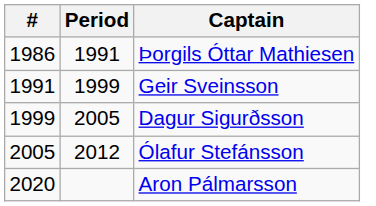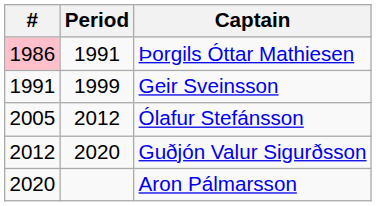 <table class="wikitable">
 <tr>
 <th>#</th>
 <th>Period</th>
 <th>Captain</th>
 </tr>
 <tr>
-<td style="text-align: right;">1986</td>
+<td style="background: pink; text-align: right;">1986</td>
 <td style="text-align: center;">1991</td>
 <td><a href='#'>Þorgils Óttar Mathiesen</a></td>
 </tr>
 <tr>
 <td style="text-align: right;">1991</td>
 <td style="text-align: center;">1999</td>
 <td><a href='#'>Geir Sveinsson</a></td>
 </tr>
 <tr>
-<td style="text-align: right;">1999</td>
-<td style="text-align: center;">2005</td>
-<td><a href='#'>Dagur Sigurðsson</a></td>
-</tr>
-<tr>
 <td style="text-align: right;">2005</td>
 <td style="text-align: center;">2012</td>
 <td><a href='#'>Ólafur Stefánsson</a></td>
+</tr>
+<tr>
+<td style="text-align: right;">2012</td>
+<td style="text-align: center;">2020</td>
+<td><a href='#'>Guðjón Valur Sigurðsson</a></td>
 </tr>
 <tr>
 <td style="text-align: right;">2020</td>
 <td style="text-align: center;"></td>
 <td><a href='#'>Aron Pálmarsson</a></td>
 </tr>
 </table>
